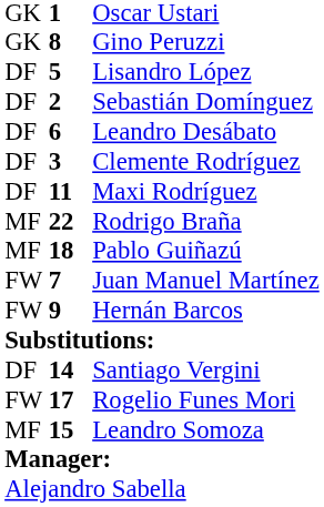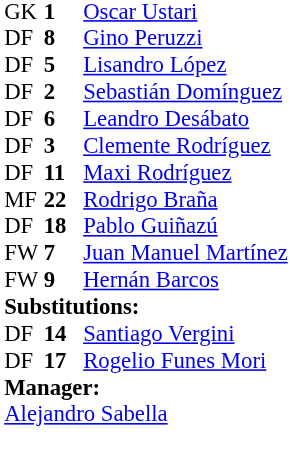 <table cellspacing="0" cellpadding="0" style="font-size:90%; margin:auto;">
 <tr>
 <th width=25></th>
 <th width=25></th>
 </tr>
 <tr>
 <td>GK</td>
 <td><strong>1</strong></td>
 <td><a href='#'>Oscar Ustari</a></td>
 </tr>
 <tr>
-<td>GK</td>
+<td>DF</td>
 <td><strong>8</strong></td>
 <td><a href='#'>Gino Peruzzi</a></td>
 </tr>
 <tr>
 <td>DF</td>
 <td><strong>5</strong></td>
 <td><a href='#'>Lisandro López</a></td>
 <td></td>
 <td></td>
 </tr>
 <tr>
 <td>DF</td>
 <td><strong>2</strong></td>
 <td><a href='#'>Sebastián Domínguez</a></td>
 </tr>
 <tr>
 <td>DF</td>
 <td><strong>6</strong></td>
 <td><a href='#'>Leandro Desábato</a></td>
 <td></td>
 </tr>
 <tr>
 <td>DF</td>
 <td><strong>3</strong></td>
 <td><a href='#'>Clemente Rodríguez</a></td>
 </tr>
 <tr>
 <td>DF</td>
 <td><strong>11</strong></td>
 <td><a href='#'>Maxi Rodríguez</a></td>
 </tr>
 <tr>
 <td>MF</td>
 <td><strong>22</strong></td>
 <td><a href='#'>Rodrigo Braña</a></td>
 </tr>
 <tr>
-<td>MF</td>
+<td>DF</td>
 <td><strong>18</strong></td>
 <td><a href='#'>Pablo Guiñazú</a></td>
 </tr>
 <tr>
 <td>FW</td>
 <td><strong>7</strong></td>
 <td><a href='#'>Juan Manuel Martínez</a></td>
 <td></td>
 <td></td>
 </tr>
 <tr>
 <td>FW</td>
 <td><strong>9</strong></td>
 <td><a href='#'>Hernán Barcos</a></td>
 <td></td>
 <td></td>
 </tr>
 <tr>
 <td colspan=3><strong>Substitutions:</strong></td>
 </tr>
 <tr>
 <td>DF</td>
 <td><strong>14</strong></td>
 <td><a href='#'>Santiago Vergini</a></td>
 <td></td>
 <td></td>
 </tr>
 <tr>
-<td>FW</td>
+<td>DF</td>
 <td><strong>17</strong></td>
 <td><a href='#'>Rogelio Funes Mori</a></td>
-<td></td>
-<td></td>
-</tr>
-<tr>
-<td>MF</td>
-<td><strong>15</strong></td>
-<td><a href='#'>Leandro Somoza</a></td>
 <td></td>
 <td></td>
 </tr>
 <tr>
 <td colspan=3><strong>Manager:</strong></td>
 </tr>
 <tr>
 <td colspan=3> <a href='#'>Alejandro Sabella</a></td>
 </tr>
 </table>
